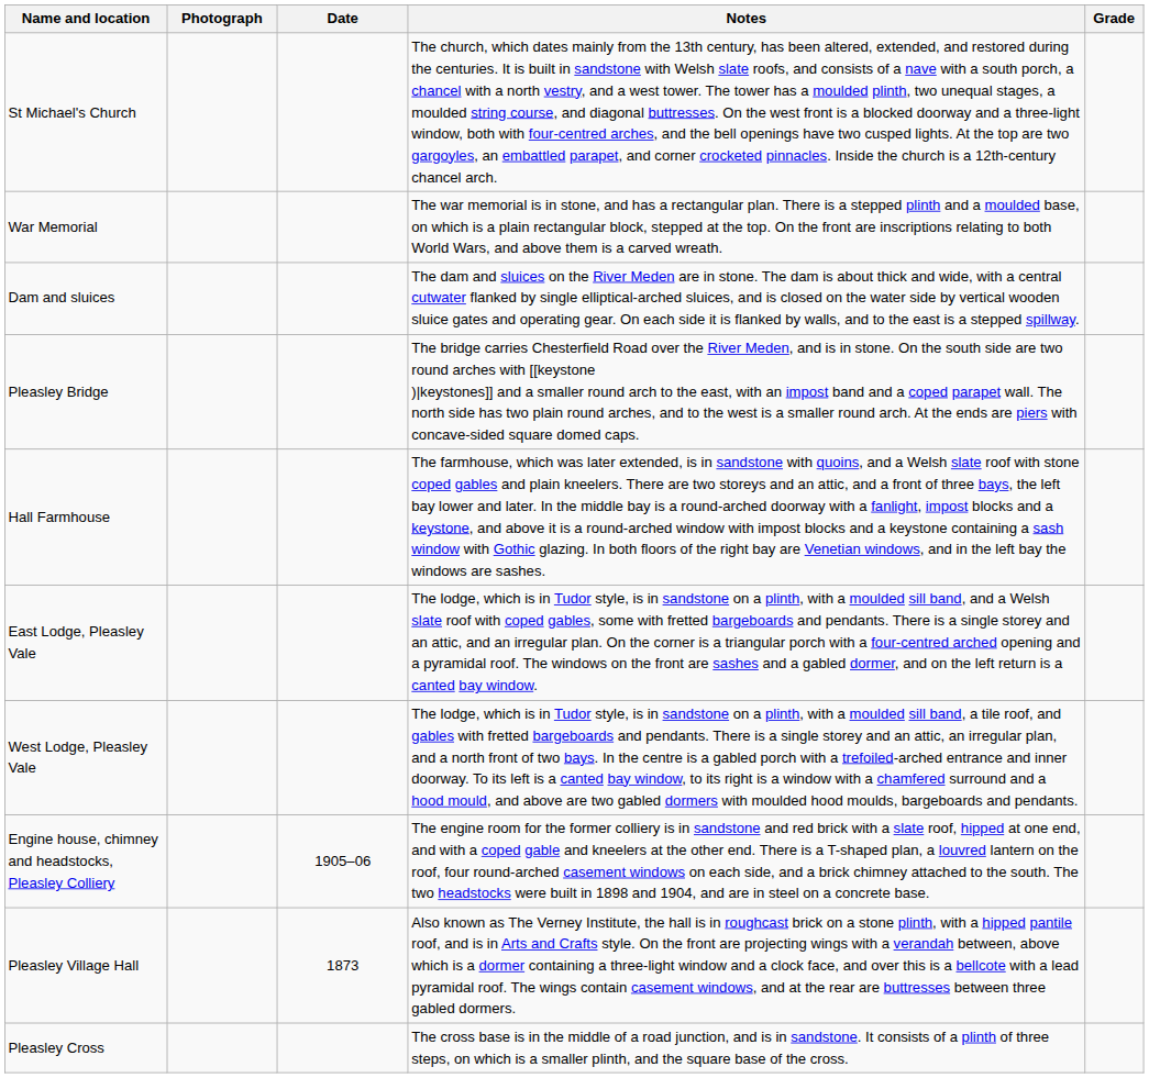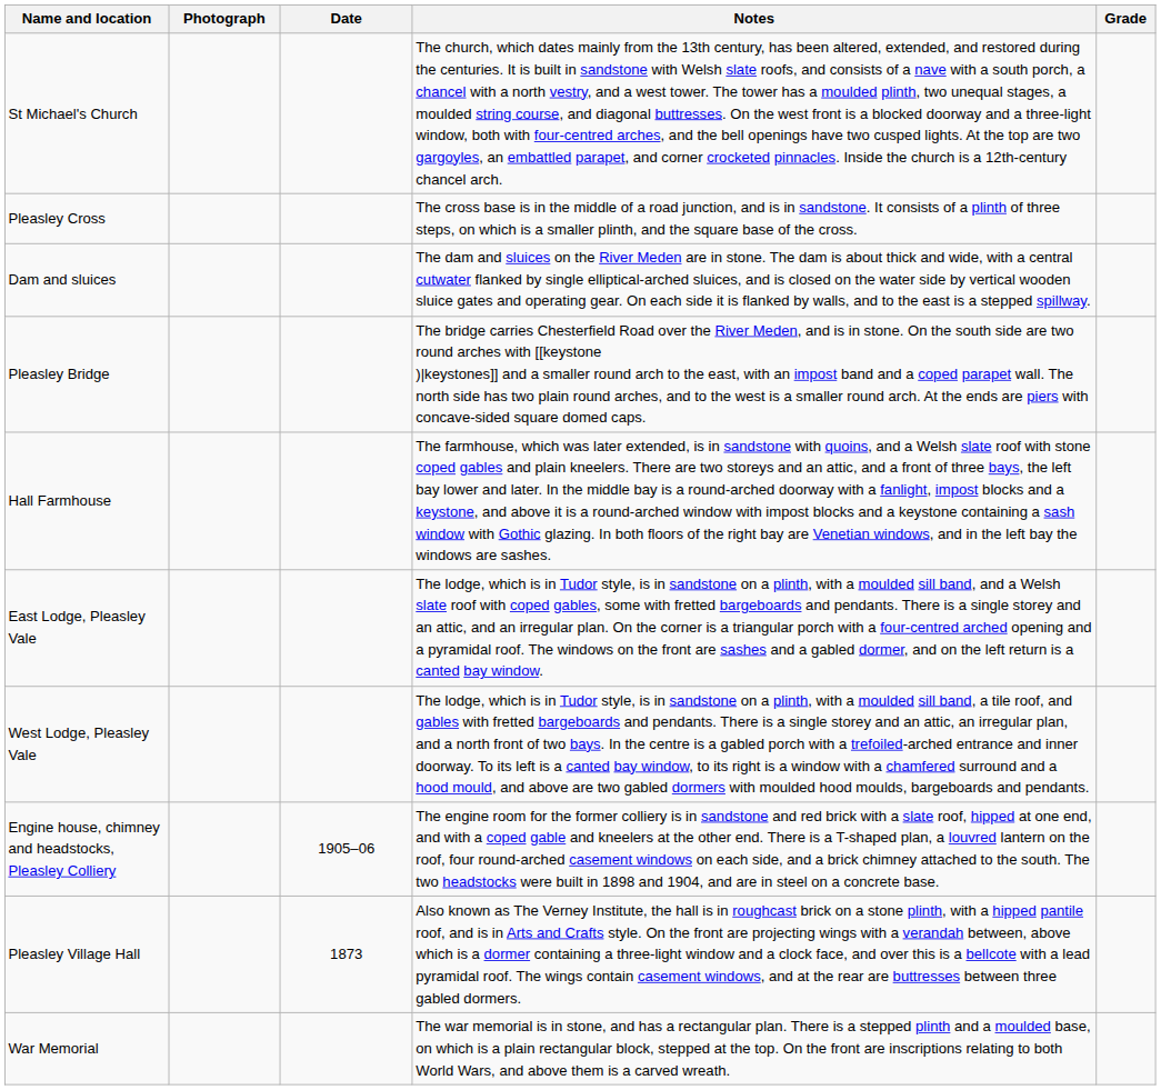 <table class="wikitable sortable plainrowheaders" style="width:100%; border:0; text-align:left; line-height:150%;">
 <tr>
 <th scope="col"  style="width:150px">Name and location</th>
 <th scope="col"  style="width:100px" class="unsortable">Photograph</th>
 <th scope="col"  style="width:120px">Date</th>
 <th scope="col"  style="width:650px" class="unsortable">Notes</th>
 <th scope="col"  style="width:50px">Grade</th>
 </tr>
 <tr>
 <td>St Michael's Church<br><small></small></td>
 <td></td>
 <td align="center"></td>
 <td>The church, which dates mainly from the 13th century, has been altered, extended, and restored during the centuries.  It is built in <a href='#'>sandstone</a> with Welsh <a href='#'>slate</a> roofs, and consists of a <a href='#'>nave</a> with a south porch, a <a href='#'>chancel</a> with a north <a href='#'>vestry</a>, and a west tower.  The tower has a <a href='#'>moulded</a> <a href='#'>plinth</a>, two unequal stages, a moulded <a href='#'>string course</a>, and diagonal <a href='#'>buttresses</a>.  On the west front is a blocked doorway and a three-light window, both with <a href='#'>four-centred arches</a>, and the bell openings have two cusped lights.  At the top are two <a href='#'>gargoyles</a>, an <a href='#'>embattled</a> <a href='#'>parapet</a>, and corner <a href='#'>crocketed</a> <a href='#'>pinnacles</a>.  Inside the church is a 12th-century chancel arch.</td>
 <td align="center" ></td>
 </tr>
 <tr>
-<td>War Memorial<br><small></small></td>
+<td>Pleasley Cross<br><small></small></td>
 <td></td>
 <td align="center"></td>
-<td>The war memorial is in stone, and has a rectangular plan.  There is a stepped <a href='#'>plinth</a> and a <a href='#'>moulded</a> base, on which is a plain rectangular block, stepped at the top.   On the front are inscriptions relating to both World Wars, and above them is a carved wreath.</td>
+<td>The cross base is in the middle of a road junction, and is in <a href='#'>sandstone</a>.  It consists of a <a href='#'>plinth</a> of three steps, on which is a smaller plinth, and the square base of the cross.</td>
 <td align="center" ></td>
 </tr>
 <tr>
 <td>Dam and sluices<br><small></small></td>
 <td></td>
 <td align="center"></td>
 <td>The dam and <a href='#'>sluices</a> on the <a href='#'>River Meden</a> are in stone.  The dam is about  thick and  wide, with a central <a href='#'>cutwater</a> flanked by single elliptical-arched sluices, and is closed on the water side by vertical wooden sluice gates and operating gear. On each side it is flanked by walls, and to the east is a stepped <a href='#'>spillway</a>.</td>
 <td align="center" ></td>
 </tr>
 <tr>
 <td>Pleasley Bridge<br><small></small></td>
 <td></td>
 <td align="center"></td>
 <td>The bridge carries Chesterfield Road over the <a href='#'>River Meden</a>, and is in stone.  On the south side are two round arches with [[keystone<br>)|keystones]] and a smaller round arch to the east, with an <a href='#'>impost</a> band and a <a href='#'>coped</a> <a href='#'>parapet</a> wall.  The north side has two plain round arches, and to the west is a smaller round arch.  At the ends are <a href='#'>piers</a> with concave-sided square domed caps.</td>
 <td align="center" ></td>
 </tr>
 <tr>
 <td>Hall Farmhouse<br><small></small></td>
 <td></td>
 <td align="center"></td>
 <td>The farmhouse, which was later extended, is in <a href='#'>sandstone</a> with <a href='#'>quoins</a>, and a Welsh <a href='#'>slate</a> roof with stone <a href='#'>coped</a> <a href='#'>gables</a> and plain kneelers.  There are two storeys and an attic, and a front of three <a href='#'>bays</a>, the left bay lower and later.  In the middle bay is a round-arched doorway with a <a href='#'>fanlight</a>, <a href='#'>impost</a> blocks and a <a href='#'>keystone</a>, and above it is a round-arched window with impost blocks and a keystone containing a <a href='#'>sash window</a> with <a href='#'>Gothic</a> glazing.  In both floors of the right bay are <a href='#'>Venetian windows</a>, and in the left bay the windows are sashes.</td>
 <td align="center" ></td>
 </tr>
 <tr>
 <td>East Lodge, Pleasley Vale<br><small></small></td>
 <td></td>
 <td align="center"></td>
 <td>The lodge, which is in <a href='#'>Tudor</a> style, is in <a href='#'>sandstone</a> on a <a href='#'>plinth</a>, with a <a href='#'>moulded</a> <a href='#'>sill band</a>, and a Welsh <a href='#'>slate</a> roof with <a href='#'>coped</a> <a href='#'>gables</a>, some with fretted <a href='#'>bargeboards</a> and pendants.  There is a single storey and an attic, and an irregular plan.  On the corner is a triangular porch with a <a href='#'>four-centred arched</a> opening and a pyramidal roof.  The windows on the front are <a href='#'>sashes</a> and a gabled <a href='#'>dormer</a>, and on the left return is a <a href='#'>canted</a> <a href='#'>bay window</a>.</td>
 <td align="center" ></td>
 </tr>
 <tr>
 <td>West Lodge, Pleasley Vale<br><small></small></td>
 <td></td>
 <td align="center"></td>
 <td>The lodge, which is in <a href='#'>Tudor</a> style, is in <a href='#'>sandstone</a> on a <a href='#'>plinth</a>, with a <a href='#'>moulded</a> <a href='#'>sill band</a>, a tile roof, and <a href='#'>gables</a> with fretted <a href='#'>bargeboards</a> and pendants.  There is a single storey and an attic, an irregular plan, and a north front of two <a href='#'>bays</a>.  In the centre is a gabled porch with a <a href='#'>trefoiled</a>-arched entrance and inner doorway. To its left is a <a href='#'>canted</a> <a href='#'>bay window</a>, to its right is a window with a <a href='#'>chamfered</a> surround and a <a href='#'>hood mould</a>, and above are two gabled <a href='#'>dormers</a> with moulded hood moulds, bargeboards and pendants.</td>
 <td align="center" ></td>
 </tr>
 <tr>
 <td>Engine house, chimney and headstocks, <a href='#'>Pleasley Colliery</a><br><small></small></td>
 <td></td>
 <td align="center">1905–06</td>
 <td>The engine room for the former colliery is in <a href='#'>sandstone</a> and red brick with a <a href='#'>slate</a> roof, <a href='#'>hipped</a> at one end, and with a <a href='#'>coped</a> <a href='#'>gable</a> and kneelers at the other end.  There is a T-shaped plan, a <a href='#'>louvred</a> lantern on the roof, four round-arched <a href='#'>casement windows</a> on each side, and a brick chimney attached to the south.  The two <a href='#'>headstocks</a> were built in 1898 and 1904, and are in steel on a concrete base.</td>
 <td align="center" ></td>
 </tr>
 <tr>
 <td>Pleasley Village Hall<br><small></small></td>
 <td></td>
 <td align="center">1873</td>
 <td>Also known as The Verney Institute, the hall is in <a href='#'>roughcast</a> brick on a stone <a href='#'>plinth</a>, with a <a href='#'>hipped</a> <a href='#'>pantile</a> roof, and is in <a href='#'>Arts and Crafts</a> style.  On the front are projecting wings with a <a href='#'>verandah</a> between, above which is a <a href='#'>dormer</a> containing a three-light window and a clock face, and over this is a <a href='#'>bellcote</a> with a lead pyramidal roof. The wings contain <a href='#'>casement windows</a>, and at the rear are <a href='#'>buttresses</a> between three gabled dormers.</td>
 <td align="center" ></td>
 </tr>
 <tr>
-<td>Pleasley Cross<br><small></small></td>
+<td>War Memorial<br><small></small></td>
 <td></td>
 <td align="center"></td>
-<td>The cross base is in the middle of a road junction, and is in <a href='#'>sandstone</a>.  It consists of a <a href='#'>plinth</a> of three steps, on which is a smaller plinth, and the square base of the cross.</td>
+<td>The war memorial is in stone, and has a rectangular plan.  There is a stepped <a href='#'>plinth</a> and a <a href='#'>moulded</a> base, on which is a plain rectangular block, stepped at the top.   On the front are inscriptions relating to both World Wars, and above them is a carved wreath.</td>
 <td align="center" ></td>
 </tr>
 <tr>
 </tr>
 </table>
